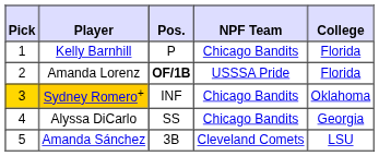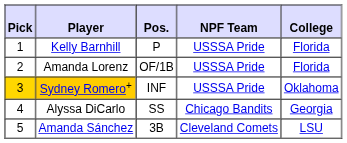 <table border="1" cellpadding="3" cellspacing="0" style="text-align:center;">
 <tr>
 <th style="background:#ddf;"><br>Pick</th>
 <th style="background:#ddf;"><br>Player</th>
 <th style="background:#ddf;"><br>Pos.</th>
 <th style="background:#ddf;"><br>NPF Team</th>
 <th style="background:#ddf;"><br>College</th>
 </tr>
 <tr>
 <td>1</td>
 <td><a href='#'>Kelly Barnhill</a></td>
 <td>P</td>
-<td><a href='#'>Chicago Bandits</a></td>
+<td><a href='#'>USSSA Pride</a></td>
 <td><a href='#'>Florida</a></td>
 </tr>
 <tr>
 <td>2</td>
 <td>Amanda Lorenz</td>
-<td><strong>OF/1B</strong></td>
+<td>OF/1B</td>
 <td><a href='#'>USSSA Pride</a></td>
 <td><a href='#'>Florida</a></td>
 </tr>
 <tr>
 <td style="background: gold;">3</td>
 <td style="background:#FFCC00;"><a href='#'>Sydney Romero</a><sup>+</sup></td>
 <td>INF</td>
-<td><a href='#'>Chicago Bandits</a></td>
+<td><a href='#'>USSSA Pride</a></td>
 <td><a href='#'>Oklahoma</a></td>
 </tr>
 <tr>
 <td>4</td>
 <td>Alyssa DiCarlo</td>
 <td>SS</td>
 <td><a href='#'>Chicago Bandits</a></td>
 <td><a href='#'>Georgia</a></td>
 </tr>
 <tr>
 <td>5</td>
 <td><a href='#'>Amanda Sánchez</a></td>
 <td>3B</td>
 <td><a href='#'>Cleveland Comets</a></td>
 <td><a href='#'>LSU</a></td>
 </tr>
 </table>
